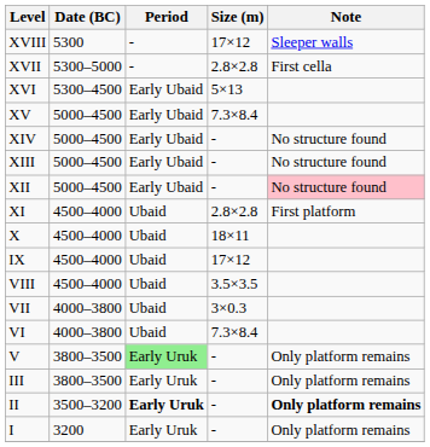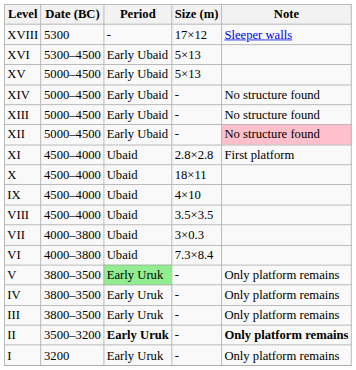 <table class="wikitable">
 <tr>
 <th>Level</th>
 <th>Date (BC)</th>
 <th>Period</th>
 <th>Size (m)</th>
 <th>Note</th>
 </tr>
 <tr>
 <td>XVIII</td>
 <td>5300</td>
 <td>-</td>
 <td>17×12</td>
 <td><a href='#'>Sleeper walls</a></td>
 </tr>
 <tr>
-<td>XVII</td>
-<td>5300–5000</td>
-<td>-</td>
-<td>2.8×2.8</td>
-<td>First cella</td>
-</tr>
-<tr>
 <td>XVI</td>
 <td>5300–4500</td>
 <td>Early Ubaid</td>
 <td>5×13</td>
 <td></td>
 </tr>
 <tr>
 <td>XV</td>
 <td>5000–4500</td>
 <td>Early Ubaid</td>
-<td>7.3×8.4</td>
+<td>5×13</td>
 <td></td>
 </tr>
 <tr>
 <td>XIV</td>
 <td>5000–4500</td>
 <td>Early Ubaid</td>
 <td>-</td>
 <td>No structure found</td>
 </tr>
 <tr>
 <td>XIII</td>
 <td>5000–4500</td>
 <td>Early Ubaid</td>
 <td>-</td>
 <td>No structure found</td>
 </tr>
 <tr>
 <td>XII</td>
 <td>5000–4500</td>
 <td>Early Ubaid</td>
 <td>-</td>
 <td style="background: pink;">No structure found</td>
 </tr>
 <tr>
 <td>XI</td>
 <td>4500–4000</td>
 <td>Ubaid</td>
 <td>2.8×2.8</td>
 <td>First platform</td>
 </tr>
 <tr>
 <td>X</td>
 <td>4500–4000</td>
 <td>Ubaid</td>
 <td>18×11</td>
 <td></td>
 </tr>
 <tr>
 <td>IX</td>
 <td>4500–4000</td>
 <td>Ubaid</td>
-<td>17×12</td>
+<td>4×10</td>
 <td></td>
 </tr>
 <tr>
 <td>VIII</td>
 <td>4500–4000</td>
 <td>Ubaid</td>
 <td>3.5×3.5</td>
 <td></td>
 </tr>
 <tr>
 <td>VII</td>
 <td>4000–3800</td>
 <td>Ubaid</td>
 <td>3×0.3</td>
 <td></td>
 </tr>
 <tr>
 <td>VI</td>
 <td>4000–3800</td>
 <td>Ubaid</td>
 <td>7.3×8.4</td>
 <td></td>
 </tr>
 <tr>
 <td>V</td>
 <td>3800–3500</td>
 <td style="background: lightgreen;">Early Uruk</td>
 <td>-</td>
 <td>Only platform remains</td>
 </tr>
 <tr>
+<td>IV</td>
+<td>3800–3500</td>
+<td>Early Uruk</td>
+<td>-</td>
+<td>Only platform remains</td>
+</tr>
+<tr>
 <td>III</td>
 <td>3800–3500</td>
 <td>Early Uruk</td>
 <td>-</td>
 <td>Only platform remains</td>
 </tr>
 <tr>
 <td>II</td>
 <td>3500–3200</td>
 <td><strong>Early Uruk</strong></td>
 <td>-</td>
 <td><strong>Only platform remains</strong></td>
 </tr>
 <tr>
 <td>I</td>
 <td>3200</td>
 <td>Early Uruk</td>
 <td>-</td>
 <td>Only platform remains</td>
 </tr>
 <tr>
 </tr>
 </table>
